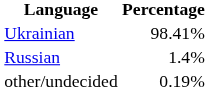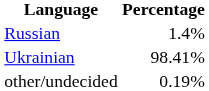 <table class="standard">
 <tr>
 <th>Language</th>
 <th>Percentage</th>
 </tr>
 <tr>
+<td><a href='#'>Russian</a></td>
+<td align="right">1.4%</td>
+</tr>
+<tr>
 <td><a href='#'>Ukrainian</a></td>
 <td align="right">98.41%</td>
-</tr>
-<tr>
-<td><a href='#'>Russian</a></td>
-<td align="right">1.4%</td>
 </tr>
 <tr>
 <td>other/undecided</td>
 <td align="right">0.19%</td>
 </tr>
 </table>
